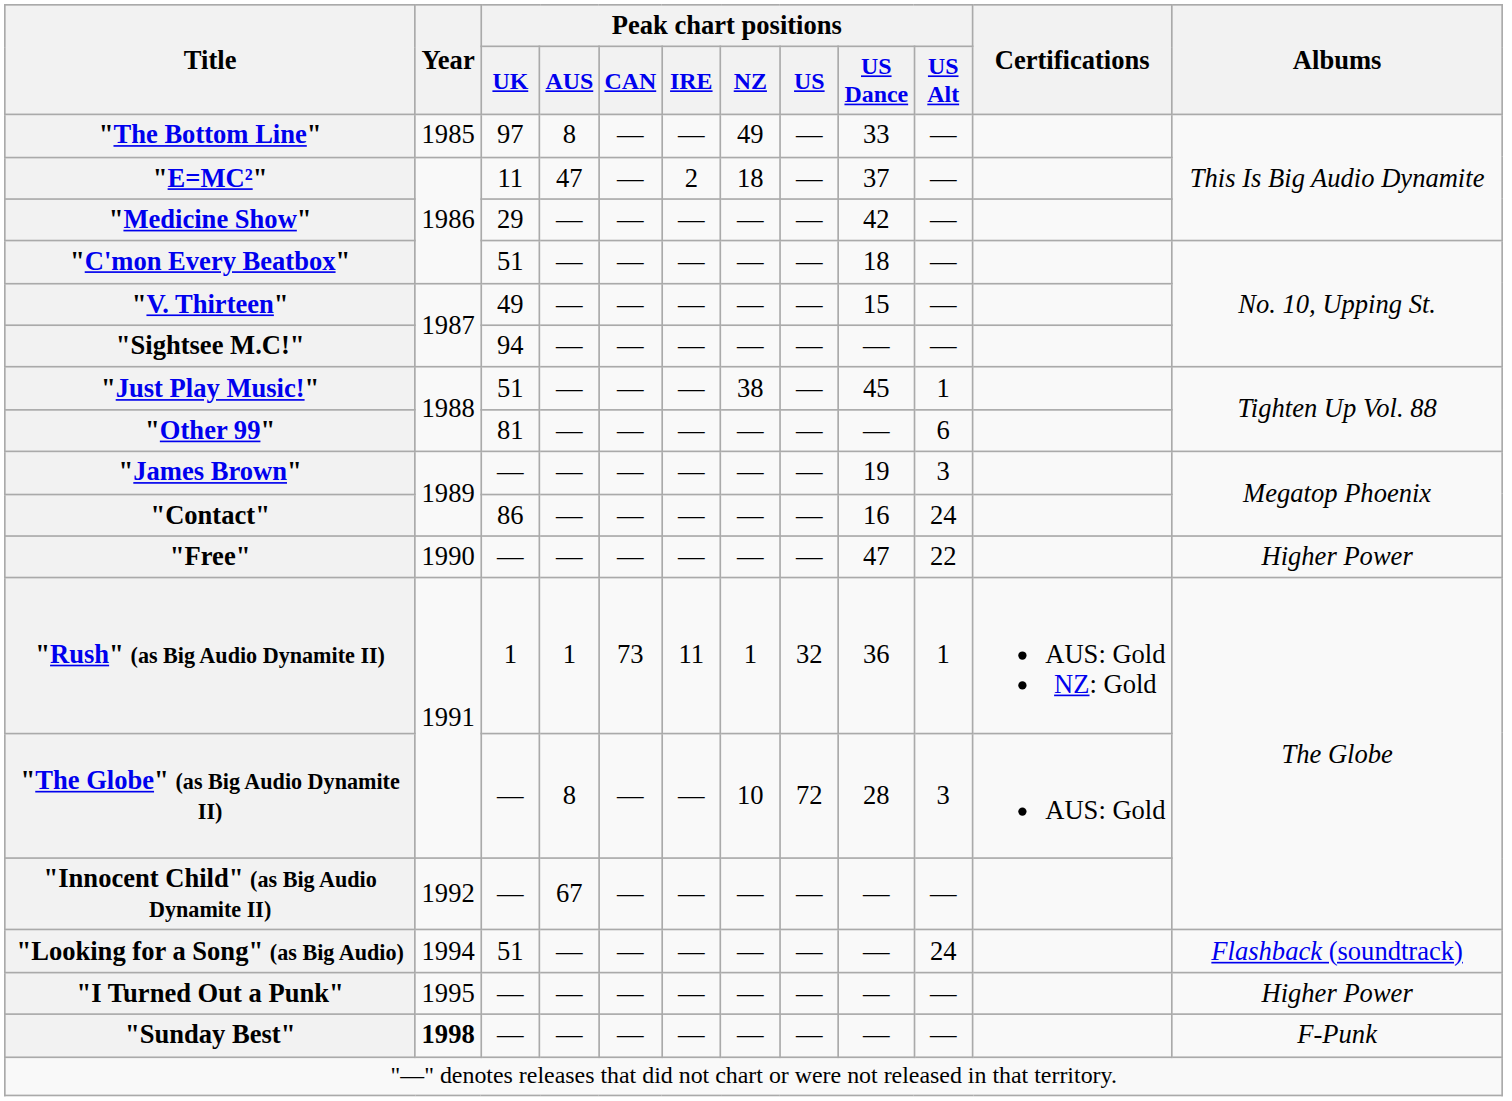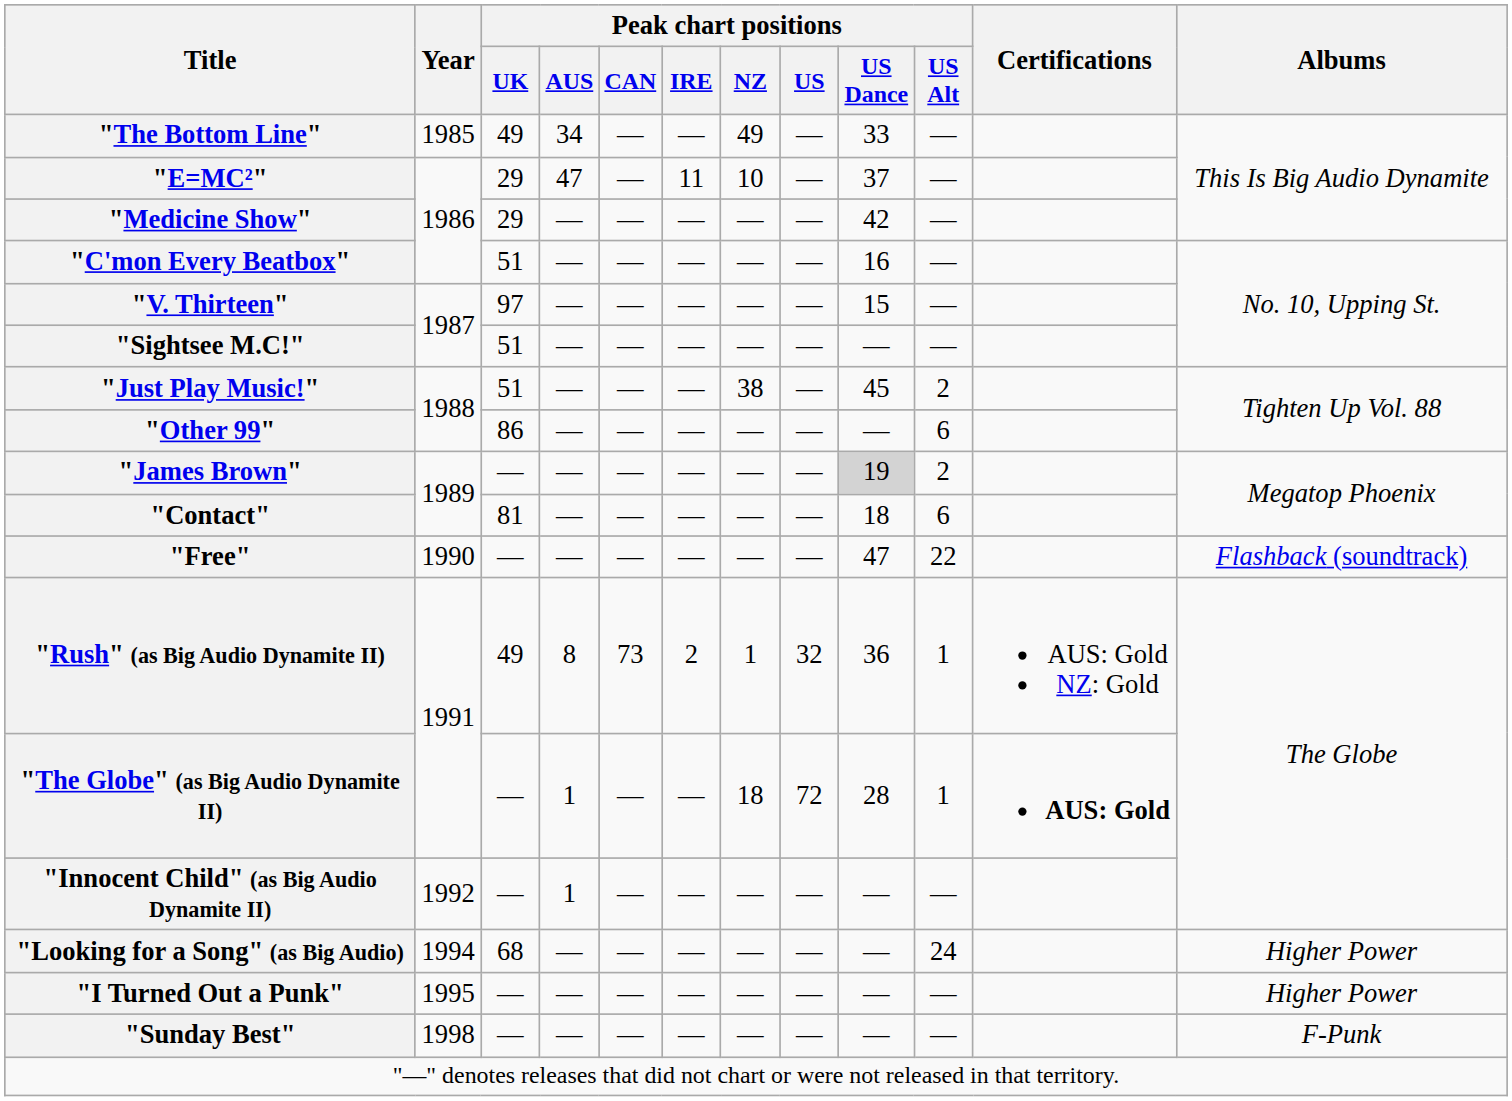 <table class="wikitable plainrowheaders" style="text-align:center;">
 <tr>
 <th rowspan="2" scope="col" style="width:15em;">Title</th>
 <th rowspan="2" scope="col" style="width:2em;">Year</th>
 <th colspan="8">Peak chart positions</th>
 <th rowspan="2">Certifications</th>
 <th rowspan="2" style="width:12em;">Albums</th>
 </tr>
 <tr>
 <th scope="col" style="width:2em;font-size:90%;"><a href='#'>UK</a><br></th>
 <th scope="col" style="width:2em;font-size:90%;"><a href='#'>AUS</a><br></th>
 <th scope="col" style="width:2em;font-size:90%;"><a href='#'>CAN</a><br></th>
 <th scope="col" style="width:2em;font-size:90%;"><a href='#'>IRE</a><br></th>
 <th scope="col" style="width:2em;font-size:90%;"><a href='#'>NZ</a><br></th>
 <th scope="col" style="width:2em;font-size:90%;"><a href='#'>US</a><br></th>
 <th scope="col" style="width:2em;font-size:90%;"><a href='#'>US Dance</a><br></th>
 <th scope="col" style="width:2em;font-size:90%;"><a href='#'>US Alt</a><br></th>
 </tr>
 <tr>
 <th scope="row">"<a href='#'>The Bottom Line</a>"</th>
 <td>1985</td>
-<td>97</td>
-<td>8</td>
+<td>49</td>
+<td>34</td>
 <td>—</td>
 <td>—</td>
 <td>49</td>
 <td>—</td>
 <td>33</td>
 <td>—</td>
 <td></td>
 <td rowspan="3"><em>This Is Big Audio Dynamite</em></td>
 </tr>
 <tr>
 <th scope="row">"<a href='#'>E=MC²</a>"</th>
 <td rowspan="3">1986</td>
-<td>11</td>
+<td>29</td>
 <td>47</td>
 <td>—</td>
-<td>2</td>
-<td>18</td>
+<td>11</td>
+<td>10</td>
 <td>—</td>
 <td>37</td>
 <td>—</td>
 <td></td>
 </tr>
 <tr>
 <th scope="row">"<a href='#'>Medicine Show</a>"</th>
 <td>29</td>
 <td>—</td>
 <td>—</td>
 <td>—</td>
 <td>—</td>
 <td>—</td>
 <td>42</td>
 <td>—</td>
 <td></td>
 </tr>
 <tr>
 <th scope="row">"<a href='#'>C'mon Every Beatbox</a>"</th>
 <td>51</td>
 <td>—</td>
 <td>—</td>
 <td>—</td>
 <td>—</td>
 <td>—</td>
-<td>18</td>
+<td>16</td>
 <td>—</td>
 <td></td>
 <td rowspan="3"><em>No. 10, Upping St.</em></td>
 </tr>
 <tr>
 <th scope="row">"<a href='#'>V. Thirteen</a>"</th>
 <td rowspan="2">1987</td>
-<td>49</td>
+<td>97</td>
 <td>—</td>
 <td>—</td>
 <td>—</td>
 <td>—</td>
 <td>—</td>
 <td>15</td>
 <td>—</td>
 <td></td>
 </tr>
 <tr>
 <th scope="row">"Sightsee M.C!"</th>
-<td>94</td>
+<td>51</td>
 <td>—</td>
 <td>—</td>
 <td>—</td>
 <td>—</td>
 <td>—</td>
 <td>—</td>
 <td>—</td>
 <td></td>
 </tr>
 <tr>
 <th scope="row">"<a href='#'>Just Play Music!</a>"</th>
 <td rowspan="2">1988</td>
 <td>51</td>
 <td>—</td>
 <td>—</td>
 <td>—</td>
 <td>38</td>
 <td>—</td>
 <td>45</td>
-<td>1</td>
+<td>2</td>
 <td></td>
 <td rowspan="2"><em>Tighten Up Vol. 88</em></td>
 </tr>
 <tr>
 <th scope="row">"<a href='#'>Other 99</a>"</th>
-<td>81</td>
+<td>86</td>
 <td>—</td>
 <td>—</td>
 <td>—</td>
 <td>—</td>
 <td>—</td>
 <td>—</td>
 <td>6</td>
 <td></td>
 </tr>
 <tr>
 <th scope="row">"<a href='#'>James Brown</a>"</th>
 <td rowspan="2">1989</td>
 <td>—</td>
 <td>—</td>
 <td>—</td>
 <td>—</td>
 <td>—</td>
 <td>—</td>
-<td>19</td>
-<td>3</td>
+<td style="background: lightgrey;">19</td>
+<td>2</td>
 <td></td>
 <td rowspan="2"><em>Megatop Phoenix</em></td>
 </tr>
 <tr>
 <th scope="row">"Contact"</th>
-<td>86</td>
+<td>81</td>
 <td>—</td>
 <td>—</td>
 <td>—</td>
 <td>—</td>
 <td>—</td>
-<td>16</td>
-<td>24</td>
+<td>18</td>
+<td>6</td>
 <td></td>
 </tr>
 <tr>
 <th scope="row">"Free"</th>
 <td>1990</td>
 <td>—</td>
 <td>—</td>
 <td>—</td>
 <td>—</td>
 <td>—</td>
 <td>—</td>
 <td>47</td>
 <td>22</td>
 <td></td>
-<td><em>Higher Power</em></td>
+<td><a href='#'><em>Flashback</em> (soundtrack)</a></td>
 </tr>
 <tr>
 <th scope="row">"<a href='#'>Rush</a>" <small>(as Big Audio Dynamite II)</small></th>
 <td rowspan="2">1991</td>
-<td>1</td>
-<td>1</td>
+<td>49</td>
+<td>8</td>
 <td>73</td>
-<td>11</td>
+<td>2</td>
 <td>1</td>
 <td>32</td>
 <td>36</td>
 <td>1</td>
 <td><br><ul><li>AUS: Gold</li><li><a href='#'>NZ</a>: Gold</li></ul></td>
 <td rowspan="3"><em>The Globe</em></td>
 </tr>
 <tr>
 <th scope="row">"<a href='#'>The Globe</a>" <small>(as Big Audio Dynamite II)</small></th>
 <td>—</td>
-<td>8</td>
+<td>1</td>
 <td>—</td>
 <td>—</td>
-<td>10</td>
+<td>18</td>
 <td>72</td>
 <td>28</td>
-<td>3</td>
-<td><br><ul><li>AUS: Gold</li></ul></td>
+<td>1</td>
+<td><strong><br><ul><li>AUS: Gold</li></ul></strong></td>
 </tr>
 <tr>
 <th scope="row">"Innocent Child" <small>(as Big Audio Dynamite II)</small></th>
 <td>1992</td>
 <td>—</td>
-<td>67</td>
+<td>1</td>
 <td>—</td>
 <td>—</td>
 <td>—</td>
 <td>—</td>
 <td>—</td>
 <td>—</td>
 <td></td>
 </tr>
 <tr>
 <th scope="row">"Looking for a Song" <small>(as Big Audio)</small></th>
 <td>1994</td>
-<td>51</td>
+<td>68</td>
 <td>—</td>
 <td>—</td>
 <td>—</td>
 <td>—</td>
 <td>—</td>
 <td>—</td>
 <td>24</td>
 <td></td>
-<td><a href='#'><em>Flashback</em> (soundtrack)</a></td>
+<td><em>Higher Power</em></td>
 </tr>
 <tr>
 <th scope="row">"I Turned Out a Punk"</th>
 <td>1995</td>
 <td>—</td>
 <td>—</td>
 <td>—</td>
 <td>—</td>
 <td>—</td>
 <td>—</td>
 <td>—</td>
 <td>—</td>
 <td></td>
 <td><em>Higher Power</em></td>
 </tr>
 <tr>
 <th scope="row">"Sunday Best"</th>
-<td><strong>1998</strong></td>
+<td>1998</td>
 <td>—</td>
 <td>—</td>
 <td>—</td>
 <td>—</td>
 <td>—</td>
 <td>—</td>
 <td>—</td>
 <td>—</td>
 <td></td>
 <td><em>F-Punk</em></td>
 </tr>
 <tr>
 <td colspan="12" style="font-size:90%">"—" denotes releases that did not chart or were not released in that territory.</td>
 </tr>
 </table>
